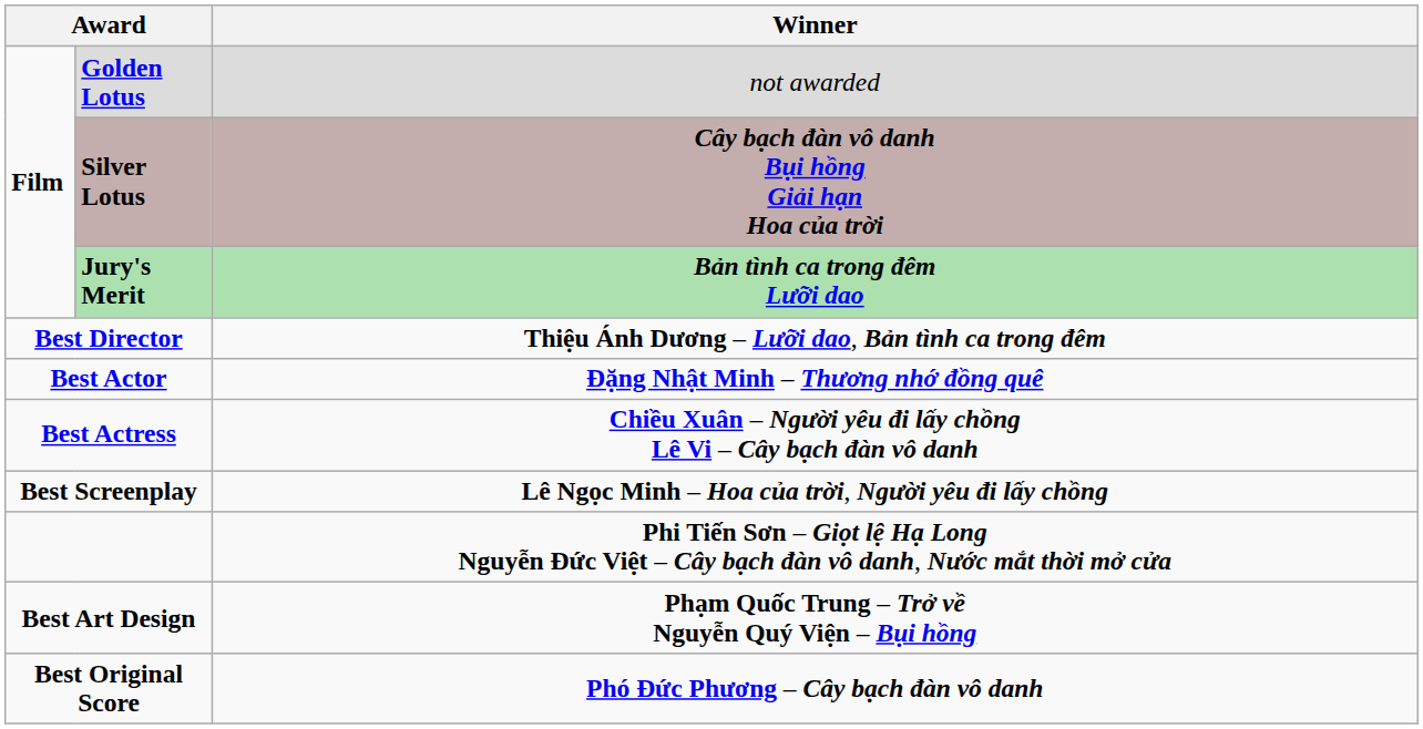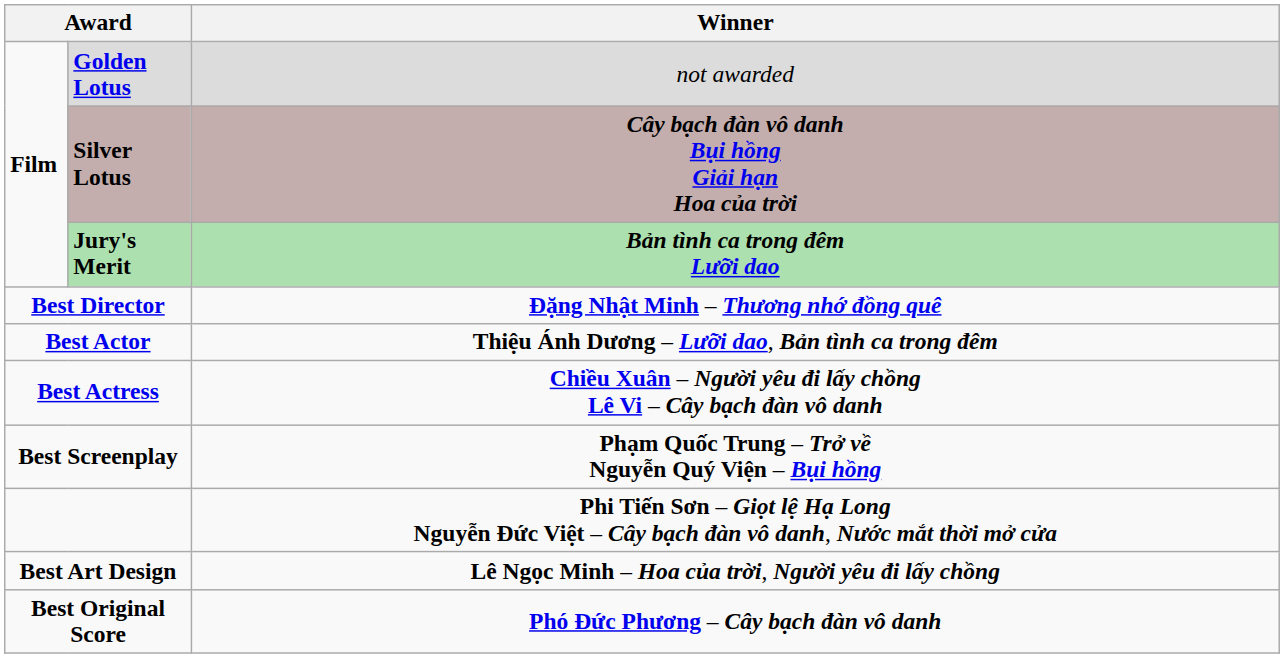 <table class=wikitable>
 <tr>
 <th width="12%" colspan="2">Award</th>
 <th width="76%">Winner</th>
 </tr>
 <tr>
 <td rowspan="3"><strong>Film</strong></td>
 <td style="background:#DCDCDC"><strong><a href='#'>Golden Lotus</a></strong></td>
 <td style="background:#DCDCDC" align=center><em>not awarded</em></td>
 </tr>
 <tr>
 <td style="background:#C4AEAD"><strong>Silver Lotus</strong></td>
 <td style="background:#C4AEAD" align=center><strong><em>Cây bạch đàn vô danh</em></strong><br><strong><em><a href='#'>Bụi hồng</a></em></strong><br><strong><em><a href='#'>Giải hạn</a></em></strong><br><strong><em>Hoa của trời</em></strong></td>
 </tr>
 <tr>
 <td style="background:#ACE1AF"><strong>Jury's Merit</strong></td>
 <td style="background:#ACE1AF" align=center><strong><em>Bản tình ca trong đêm</em></strong><br><strong><em><a href='#'>Lưỡi dao</a></em></strong></td>
 </tr>
 <tr>
 <td colspan="2" align=center><strong><a href='#'>Best Director</a></strong></td>
-<td align=center><strong>Thiệu Ánh Dương</strong> – <strong><em><a href='#'>Lưỡi dao</a></em></strong>, <strong><em>Bản tình ca trong đêm</em></strong></td>
+<td align=center><strong><a href='#'>Đặng Nhật Minh</a></strong> – <strong><em><a href='#'>Thương nhớ đồng quê</a></em></strong></td>
 </tr>
 <tr>
 <td colspan="2" align=center><strong><a href='#'>Best Actor</a></strong></td>
-<td align=center><strong><a href='#'>Đặng Nhật Minh</a></strong> – <strong><em><a href='#'>Thương nhớ đồng quê</a></em></strong></td>
+<td align=center><strong>Thiệu Ánh Dương</strong> – <strong><em><a href='#'>Lưỡi dao</a></em></strong>, <strong><em>Bản tình ca trong đêm</em></strong></td>
 </tr>
 <tr>
 <td colspan="2" align=center><strong><a href='#'>Best Actress</a></strong></td>
 <td align=center><strong><a href='#'>Chiều Xuân</a></strong> – <strong><em>Người yêu đi lấy chồng</em></strong><br><strong><a href='#'>Lê Vi</a></strong> – <strong><em>Cây bạch đàn vô danh</em></strong></td>
 </tr>
 <tr>
 <td colspan="2" align=center><strong>Best Screenplay</strong></td>
-<td align=center><strong>Lê Ngọc Minh</strong> – <strong><em>Hoa của trời</em></strong>, <strong><em>Người yêu đi lấy chồng</em></strong></td>
+<td align=center><strong>Phạm Quốc Trung</strong> – <strong><em>Trở về</em></strong><br><strong>Nguyễn Quý Viện</strong> – <strong><em><a href='#'>Bụi hồng</a></em></strong></td>
 </tr>
 <tr>
 <td colspan="2" align=center><strong></strong></td>
 <td align=center><strong>Phi Tiến Sơn</strong> – <strong><em>Giọt lệ Hạ Long</em></strong><br><strong>Nguyễn Đức Việt</strong> – <strong><em>Cây bạch đàn vô danh</em></strong>, <strong><em>Nước mắt thời mở cửa</em></strong></td>
 </tr>
 <tr>
 <td colspan="2" align=center><strong>Best Art Design</strong></td>
-<td align=center><strong>Phạm Quốc Trung</strong> – <strong><em>Trở về</em></strong><br><strong>Nguyễn Quý Viện</strong> – <strong><em><a href='#'>Bụi hồng</a></em></strong></td>
+<td align=center><strong>Lê Ngọc Minh</strong> – <strong><em>Hoa của trời</em></strong>, <strong><em>Người yêu đi lấy chồng</em></strong></td>
 </tr>
 <tr>
 <td colspan="2" align=center><strong>Best Original Score</strong></td>
 <td align=center><strong><a href='#'>Phó Đức Phương</a></strong> – <strong><em>Cây bạch đàn vô danh</em></strong></td>
 </tr>
 </table>
